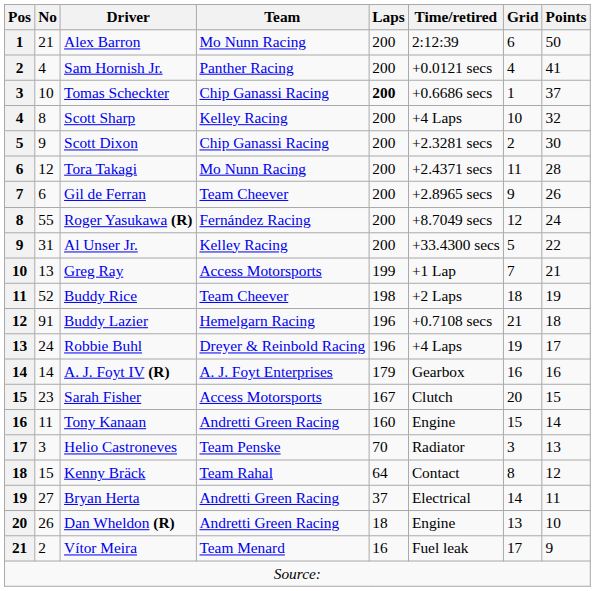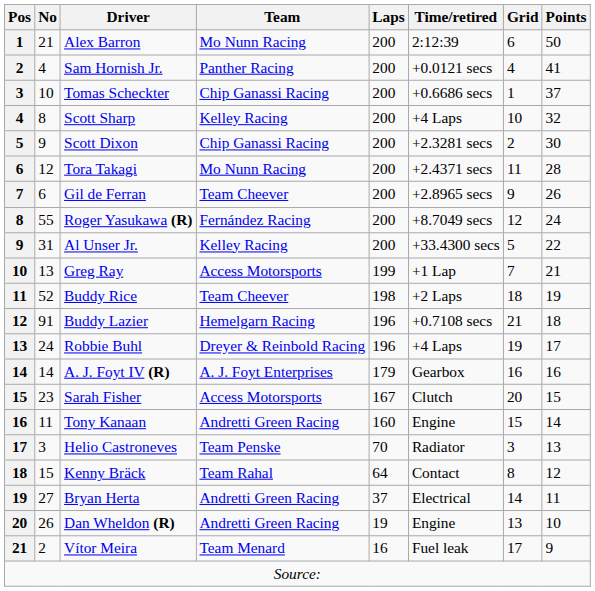 <table class="wikitable" style="font-size:95%;">
 <tr>
 <th>Pos</th>
 <th>No</th>
 <th>Driver</th>
 <th>Team</th>
 <th>Laps</th>
 <th>Time/retired</th>
 <th>Grid</th>
 <th>Points</th>
 </tr>
 <tr>
 <th>1</th>
 <td>21</td>
 <td> <a href='#'>Alex Barron</a></td>
 <td><a href='#'>Mo Nunn Racing</a></td>
 <td>200</td>
 <td>2:12:39</td>
 <td>6</td>
 <td>50</td>
 </tr>
 <tr>
 <th>2</th>
 <td>4</td>
 <td> <a href='#'>Sam Hornish Jr.</a></td>
 <td><a href='#'>Panther Racing</a></td>
 <td>200</td>
 <td>+0.0121 secs</td>
 <td>4</td>
 <td>41</td>
 </tr>
 <tr>
 <th>3</th>
 <td>10</td>
 <td> <a href='#'>Tomas Scheckter</a></td>
 <td><a href='#'>Chip Ganassi Racing</a></td>
-<td><strong>200</strong></td>
+<td>200</td>
 <td>+0.6686 secs</td>
 <td>1</td>
 <td>37</td>
 </tr>
 <tr>
 <th>4</th>
 <td>8</td>
 <td> <a href='#'>Scott Sharp</a></td>
 <td><a href='#'>Kelley Racing</a></td>
 <td>200</td>
 <td>+4 Laps</td>
 <td>10</td>
 <td>32</td>
 </tr>
 <tr>
 <th>5</th>
 <td>9</td>
 <td> <a href='#'>Scott Dixon</a></td>
 <td><a href='#'>Chip Ganassi Racing</a></td>
 <td>200</td>
 <td>+2.3281 secs</td>
 <td>2</td>
 <td>30</td>
 </tr>
 <tr>
 <th>6</th>
 <td>12</td>
 <td> <a href='#'>Tora Takagi</a></td>
 <td><a href='#'>Mo Nunn Racing</a></td>
 <td>200</td>
 <td>+2.4371 secs</td>
 <td>11</td>
 <td>28</td>
 </tr>
 <tr>
 <th>7</th>
 <td>6</td>
 <td> <a href='#'>Gil de Ferran</a></td>
 <td><a href='#'>Team Cheever</a></td>
 <td>200</td>
 <td>+2.8965 secs</td>
 <td>9</td>
 <td>26</td>
 </tr>
 <tr>
 <th>8</th>
 <td>55</td>
 <td> <a href='#'>Roger Yasukawa</a> <strong>(R)</strong></td>
 <td><a href='#'>Fernández Racing</a></td>
 <td>200</td>
 <td>+8.7049 secs</td>
 <td>12</td>
 <td>24</td>
 </tr>
 <tr>
 <th>9</th>
 <td>31</td>
 <td> <a href='#'>Al Unser Jr.</a></td>
 <td><a href='#'>Kelley Racing</a></td>
 <td>200</td>
 <td>+33.4300 secs</td>
 <td>5</td>
 <td>22</td>
 </tr>
 <tr>
 <th>10</th>
 <td>13</td>
 <td> <a href='#'>Greg Ray</a></td>
 <td><a href='#'>Access Motorsports</a></td>
 <td>199</td>
 <td>+1 Lap</td>
 <td>7</td>
 <td>21</td>
 </tr>
 <tr>
 <th>11</th>
 <td>52</td>
 <td> <a href='#'>Buddy Rice</a></td>
 <td><a href='#'>Team Cheever</a></td>
 <td>198</td>
 <td>+2 Laps</td>
 <td>18</td>
 <td>19</td>
 </tr>
 <tr>
 <th>12</th>
 <td>91</td>
 <td> <a href='#'>Buddy Lazier</a></td>
 <td><a href='#'>Hemelgarn Racing</a></td>
 <td>196</td>
 <td>+0.7108 secs</td>
 <td>21</td>
 <td>18</td>
 </tr>
 <tr>
 <th>13</th>
 <td>24</td>
 <td> <a href='#'>Robbie Buhl</a></td>
 <td><a href='#'>Dreyer & Reinbold Racing</a></td>
 <td>196</td>
 <td>+4 Laps</td>
 <td>19</td>
 <td>17</td>
 </tr>
 <tr>
 <th>14</th>
 <td>14</td>
 <td> <a href='#'>A. J. Foyt IV</a> <strong>(R)</strong></td>
 <td><a href='#'>A. J. Foyt Enterprises</a></td>
 <td>179</td>
 <td>Gearbox</td>
 <td>16</td>
 <td>16</td>
 </tr>
 <tr>
 <th>15</th>
 <td>23</td>
 <td> <a href='#'>Sarah Fisher</a></td>
 <td><a href='#'>Access Motorsports</a></td>
 <td>167</td>
 <td>Clutch</td>
 <td>20</td>
 <td>15</td>
 </tr>
 <tr>
 <th>16</th>
 <td>11</td>
 <td> <a href='#'>Tony Kanaan</a></td>
 <td><a href='#'>Andretti Green Racing</a></td>
 <td>160</td>
 <td>Engine</td>
 <td>15</td>
 <td>14</td>
 </tr>
 <tr>
 <th>17</th>
 <td>3</td>
 <td> <a href='#'>Helio Castroneves</a></td>
 <td><a href='#'>Team Penske</a></td>
 <td>70</td>
 <td>Radiator</td>
 <td>3</td>
 <td>13</td>
 </tr>
 <tr>
 <th>18</th>
 <td>15</td>
 <td> <a href='#'>Kenny Bräck</a></td>
 <td><a href='#'>Team Rahal</a></td>
 <td>64</td>
 <td>Contact</td>
 <td>8</td>
 <td>12</td>
 </tr>
 <tr>
 <th>19</th>
 <td>27</td>
 <td> <a href='#'>Bryan Herta</a></td>
 <td><a href='#'>Andretti Green Racing</a></td>
 <td>37</td>
 <td>Electrical</td>
 <td>14</td>
 <td>11</td>
 </tr>
 <tr>
 <th>20</th>
 <td>26</td>
 <td> <a href='#'>Dan Wheldon</a> <strong>(R)</strong></td>
 <td><a href='#'>Andretti Green Racing</a></td>
-<td>18</td>
+<td>19</td>
 <td>Engine</td>
 <td>13</td>
 <td>10</td>
 </tr>
 <tr>
 <th>21</th>
 <td>2</td>
 <td> <a href='#'>Vítor Meira</a></td>
 <td><a href='#'>Team Menard</a></td>
 <td>16</td>
 <td>Fuel leak</td>
 <td>17</td>
 <td>9</td>
 </tr>
 <tr>
 <td colspan="8" align="center"><em>Source:</em></td>
 </tr>
 </table>
